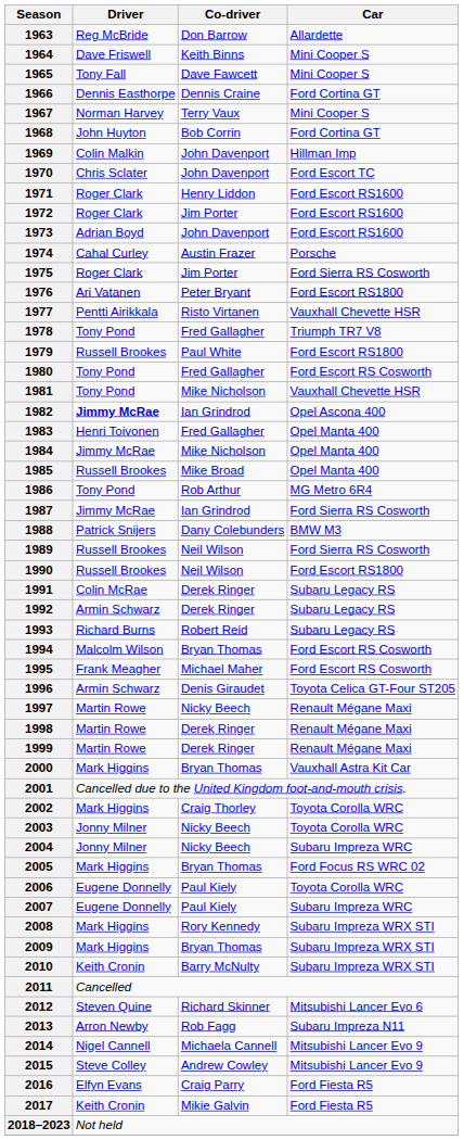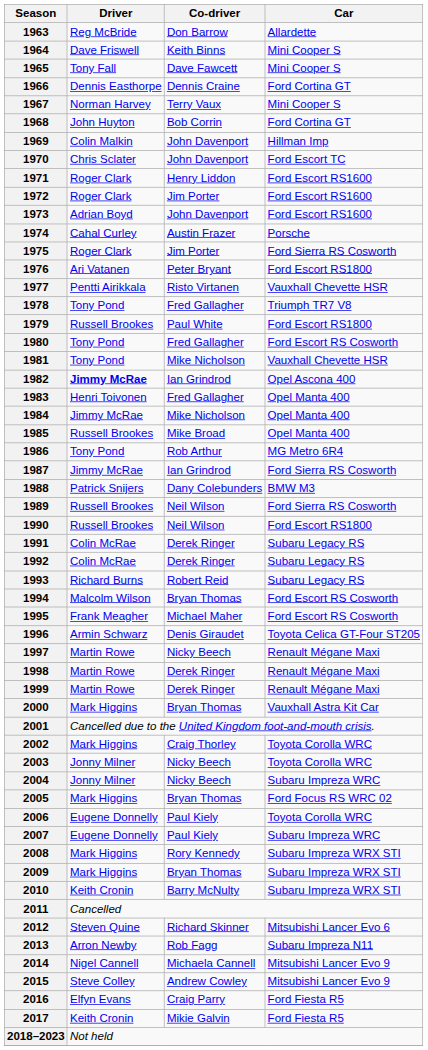 <table class="wikitable">
 <tr>
 <th>Season</th>
 <th>Driver</th>
 <th>Co-driver</th>
 <th>Car</th>
 </tr>
 <tr>
 <th>1963</th>
 <td> <a href='#'>Reg McBride</a></td>
 <td> <a href='#'>Don Barrow</a></td>
 <td><a href='#'>Allardette</a></td>
 </tr>
 <tr>
 <th>1964</th>
 <td> <a href='#'>Dave Friswell</a></td>
 <td> <a href='#'>Keith Binns</a></td>
 <td><a href='#'>Mini Cooper S</a></td>
 </tr>
 <tr>
 <th>1965</th>
 <td> <a href='#'>Tony Fall</a></td>
 <td> <a href='#'>Dave Fawcett</a></td>
 <td><a href='#'>Mini Cooper S</a></td>
 </tr>
 <tr>
 <th>1966</th>
 <td> <a href='#'>Dennis Easthorpe</a></td>
 <td> <a href='#'>Dennis Craine</a></td>
 <td><a href='#'>Ford Cortina GT</a></td>
 </tr>
 <tr>
 <th>1967</th>
 <td> <a href='#'>Norman Harvey</a></td>
 <td> <a href='#'>Terry Vaux</a></td>
 <td><a href='#'>Mini Cooper S</a></td>
 </tr>
 <tr>
 <th>1968</th>
 <td> <a href='#'>John Huyton</a></td>
 <td> <a href='#'>Bob Corrin</a></td>
 <td><a href='#'>Ford Cortina GT</a></td>
 </tr>
 <tr>
 <th>1969</th>
 <td> <a href='#'>Colin Malkin</a></td>
 <td> <a href='#'>John Davenport</a></td>
 <td><a href='#'>Hillman Imp</a></td>
 </tr>
 <tr>
 <th>1970</th>
 <td> <a href='#'>Chris Sclater</a></td>
 <td> <a href='#'>John Davenport</a></td>
 <td><a href='#'>Ford Escort TC</a></td>
 </tr>
 <tr>
 <th>1971</th>
 <td> <a href='#'>Roger Clark</a></td>
 <td> <a href='#'>Henry Liddon</a></td>
 <td><a href='#'>Ford Escort RS1600</a></td>
 </tr>
 <tr>
 <th>1972</th>
 <td> <a href='#'>Roger Clark</a></td>
 <td> <a href='#'>Jim Porter</a></td>
 <td><a href='#'>Ford Escort RS1600</a></td>
 </tr>
 <tr>
 <th>1973</th>
 <td> <a href='#'>Adrian Boyd</a></td>
 <td> <a href='#'>John Davenport</a></td>
 <td><a href='#'>Ford Escort RS1600</a></td>
 </tr>
 <tr>
 <th>1974</th>
 <td> <a href='#'>Cahal Curley</a></td>
 <td> <a href='#'>Austin Frazer</a></td>
 <td><a href='#'>Porsche</a></td>
 </tr>
 <tr>
 <th>1975</th>
 <td> <a href='#'>Roger Clark</a></td>
 <td> <a href='#'>Jim Porter</a></td>
 <td><a href='#'>Ford Sierra RS Cosworth</a></td>
 </tr>
 <tr>
 <th>1976</th>
 <td> <a href='#'>Ari Vatanen</a></td>
 <td> <a href='#'>Peter Bryant</a></td>
 <td><a href='#'>Ford Escort RS1800</a></td>
 </tr>
 <tr>
 <th>1977</th>
 <td> <a href='#'>Pentti Airikkala</a></td>
 <td> <a href='#'>Risto Virtanen</a></td>
 <td><a href='#'>Vauxhall Chevette HSR</a></td>
 </tr>
 <tr>
 <th>1978</th>
 <td> <a href='#'>Tony Pond</a></td>
 <td> <a href='#'>Fred Gallagher</a></td>
 <td><a href='#'>Triumph TR7 V8</a></td>
 </tr>
 <tr>
 <th>1979</th>
 <td> <a href='#'>Russell Brookes</a></td>
 <td> <a href='#'>Paul White</a></td>
 <td><a href='#'>Ford Escort RS1800</a></td>
 </tr>
 <tr>
 <th>1980</th>
 <td> <a href='#'>Tony Pond</a></td>
 <td> <a href='#'>Fred Gallagher</a></td>
 <td><a href='#'>Ford Escort RS Cosworth</a></td>
 </tr>
 <tr>
 <th>1981</th>
 <td> <a href='#'>Tony Pond</a></td>
 <td> <a href='#'>Mike Nicholson</a></td>
 <td><a href='#'>Vauxhall Chevette HSR</a></td>
 </tr>
 <tr>
 <th>1982</th>
 <td><strong> <a href='#'>Jimmy McRae</a></strong></td>
 <td> <a href='#'>Ian Grindrod</a></td>
 <td><a href='#'>Opel Ascona 400</a></td>
 </tr>
 <tr>
 <th>1983</th>
 <td> <a href='#'>Henri Toivonen</a></td>
 <td> <a href='#'>Fred Gallagher</a></td>
 <td><a href='#'>Opel Manta 400</a></td>
 </tr>
 <tr>
 <th>1984</th>
 <td> <a href='#'>Jimmy McRae</a></td>
 <td> <a href='#'>Mike Nicholson</a></td>
 <td><a href='#'>Opel Manta 400</a></td>
 </tr>
 <tr>
 <th>1985</th>
 <td> <a href='#'>Russell Brookes</a></td>
 <td> <a href='#'>Mike Broad</a></td>
 <td><a href='#'>Opel Manta 400</a></td>
 </tr>
 <tr>
 <th>1986</th>
 <td> <a href='#'>Tony Pond</a></td>
 <td> <a href='#'>Rob Arthur</a></td>
 <td><a href='#'>MG Metro 6R4</a></td>
 </tr>
 <tr>
 <th>1987</th>
 <td> <a href='#'>Jimmy McRae</a></td>
 <td> <a href='#'>Ian Grindrod</a></td>
 <td><a href='#'>Ford Sierra RS Cosworth</a></td>
 </tr>
 <tr>
 <th>1988</th>
 <td> <a href='#'>Patrick Snijers</a></td>
 <td> <a href='#'>Dany Colebunders</a></td>
 <td><a href='#'>BMW M3</a></td>
 </tr>
 <tr>
 <th>1989</th>
 <td> <a href='#'>Russell Brookes</a></td>
 <td> <a href='#'>Neil Wilson</a></td>
 <td><a href='#'>Ford Sierra RS Cosworth</a></td>
 </tr>
 <tr>
 <th>1990</th>
 <td> <a href='#'>Russell Brookes</a></td>
 <td> <a href='#'>Neil Wilson</a></td>
 <td><a href='#'>Ford Escort RS1800</a></td>
 </tr>
 <tr>
 <th>1991</th>
 <td> <a href='#'>Colin McRae</a></td>
 <td> <a href='#'>Derek Ringer</a></td>
 <td><a href='#'>Subaru Legacy RS</a></td>
 </tr>
 <tr>
 <th>1992</th>
-<td> <a href='#'>Armin Schwarz</a></td>
+<td> <a href='#'>Colin McRae</a></td>
 <td> <a href='#'>Derek Ringer</a></td>
 <td><a href='#'>Subaru Legacy RS</a></td>
 </tr>
 <tr>
 <th>1993</th>
 <td> <a href='#'>Richard Burns</a></td>
 <td> <a href='#'>Robert Reid</a></td>
 <td><a href='#'>Subaru Legacy RS</a></td>
 </tr>
 <tr>
 <th>1994</th>
 <td> <a href='#'>Malcolm Wilson</a></td>
 <td> <a href='#'>Bryan Thomas</a></td>
 <td><a href='#'>Ford Escort RS Cosworth</a></td>
 </tr>
 <tr>
 <th>1995</th>
 <td> <a href='#'>Frank Meagher</a></td>
 <td> <a href='#'>Michael Maher</a></td>
 <td><a href='#'>Ford Escort RS Cosworth</a></td>
 </tr>
 <tr>
 <th>1996</th>
 <td> <a href='#'>Armin Schwarz</a></td>
 <td> <a href='#'>Denis Giraudet</a></td>
 <td><a href='#'>Toyota Celica GT-Four ST205</a></td>
 </tr>
 <tr>
 <th>1997</th>
 <td> <a href='#'>Martin Rowe</a></td>
 <td> <a href='#'>Nicky Beech</a></td>
 <td><a href='#'>Renault Mégane Maxi</a></td>
 </tr>
 <tr>
 <th>1998</th>
 <td> <a href='#'>Martin Rowe</a></td>
 <td> <a href='#'>Derek Ringer</a></td>
 <td><a href='#'>Renault Mégane Maxi</a></td>
 </tr>
 <tr>
 <th>1999</th>
 <td> <a href='#'>Martin Rowe</a></td>
 <td> <a href='#'>Derek Ringer</a></td>
 <td><a href='#'>Renault Mégane Maxi</a></td>
 </tr>
 <tr>
 <th>2000</th>
 <td> <a href='#'>Mark Higgins</a></td>
 <td> <a href='#'>Bryan Thomas</a></td>
 <td><a href='#'>Vauxhall Astra Kit Car</a></td>
 </tr>
 <tr>
 <th>2001</th>
 <td colspan="3"><em>Cancelled due to the <a href='#'>United Kingdom foot-and-mouth crisis</a>.</em></td>
 </tr>
 <tr>
 <th>2002</th>
 <td> <a href='#'>Mark Higgins</a></td>
 <td> <a href='#'>Craig Thorley</a></td>
 <td><a href='#'>Toyota Corolla WRC</a></td>
 </tr>
 <tr>
 <th>2003</th>
 <td> <a href='#'>Jonny Milner</a></td>
 <td> <a href='#'>Nicky Beech</a></td>
 <td><a href='#'>Toyota Corolla WRC</a></td>
 </tr>
 <tr>
 <th>2004</th>
 <td> <a href='#'>Jonny Milner</a></td>
 <td> <a href='#'>Nicky Beech</a></td>
 <td><a href='#'>Subaru Impreza WRC</a></td>
 </tr>
 <tr>
 <th>2005</th>
 <td> <a href='#'>Mark Higgins</a></td>
 <td> <a href='#'>Bryan Thomas</a></td>
 <td><a href='#'>Ford Focus RS WRC 02</a></td>
 </tr>
 <tr>
 <th>2006</th>
 <td> <a href='#'>Eugene Donnelly</a></td>
 <td> <a href='#'>Paul Kiely</a></td>
 <td><a href='#'>Toyota Corolla WRC</a></td>
 </tr>
 <tr>
 <th>2007</th>
 <td> <a href='#'>Eugene Donnelly</a></td>
 <td> <a href='#'>Paul Kiely</a></td>
 <td><a href='#'>Subaru Impreza WRC</a></td>
 </tr>
 <tr>
 <th>2008</th>
 <td> <a href='#'>Mark Higgins</a></td>
 <td> <a href='#'>Rory Kennedy</a></td>
 <td><a href='#'>Subaru Impreza WRX STI</a></td>
 </tr>
 <tr>
 <th>2009</th>
 <td> <a href='#'>Mark Higgins</a></td>
 <td> <a href='#'>Bryan Thomas</a></td>
 <td><a href='#'>Subaru Impreza WRX STI</a></td>
 </tr>
 <tr>
 <th>2010</th>
 <td> <a href='#'>Keith Cronin</a></td>
 <td> <a href='#'>Barry McNulty</a></td>
 <td><a href='#'>Subaru Impreza WRX STI</a></td>
 </tr>
 <tr>
 <th>2011</th>
 <td colspan="3"><em>Cancelled</em></td>
 </tr>
 <tr>
 <th>2012</th>
 <td> <a href='#'>Steven Quine</a></td>
 <td> <a href='#'>Richard Skinner</a></td>
 <td><a href='#'>Mitsubishi Lancer Evo 6</a></td>
 </tr>
 <tr>
 <th>2013</th>
 <td> <a href='#'>Arron Newby</a></td>
 <td> <a href='#'>Rob Fagg</a></td>
 <td><a href='#'>Subaru Impreza N11</a></td>
 </tr>
 <tr>
 <th>2014</th>
 <td> <a href='#'>Nigel Cannell</a></td>
 <td> <a href='#'>Michaela Cannell</a></td>
 <td><a href='#'>Mitsubishi Lancer Evo 9</a></td>
 </tr>
 <tr>
 <th>2015</th>
 <td> <a href='#'>Steve Colley</a></td>
 <td> <a href='#'>Andrew Cowley</a></td>
 <td><a href='#'>Mitsubishi Lancer Evo 9</a></td>
 </tr>
 <tr>
 <th>2016</th>
 <td> <a href='#'>Elfyn Evans</a></td>
 <td> <a href='#'>Craig Parry</a></td>
 <td><a href='#'>Ford Fiesta R5</a></td>
 </tr>
 <tr>
 <th>2017</th>
 <td> <a href='#'>Keith Cronin</a></td>
 <td> <a href='#'>Mikie Galvin</a></td>
 <td><a href='#'>Ford Fiesta R5</a></td>
 </tr>
 <tr>
 <th>2018–2023</th>
 <td colspan="3"><em>Not held</em></td>
 </tr>
 <tr>
 </tr>
 </table>
